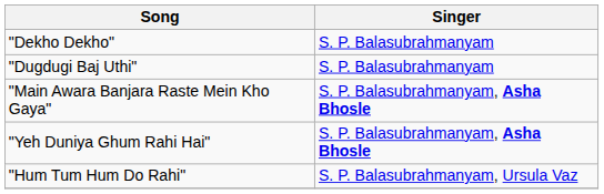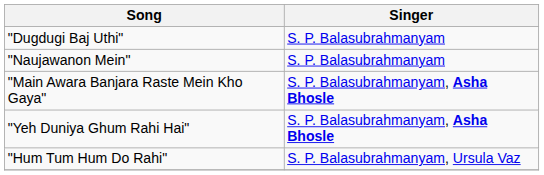 <table class="wikitable">
 <tr>
 <th>Song</th>
 <th>Singer</th>
 </tr>
 <tr>
-<td>"Dekho Dekho"</td>
+<td>"Dugdugi Baj Uthi"</td>
 <td><a href='#'>S. P. Balasubrahmanyam</a></td>
 </tr>
 <tr>
-<td>"Dugdugi Baj Uthi"</td>
+<td>"Naujawanon Mein"</td>
 <td><a href='#'>S. P. Balasubrahmanyam</a></td>
 </tr>
 <tr>
 <td>"Main Awara Banjara Raste Mein Kho Gaya"</td>
 <td><a href='#'>S. P. Balasubrahmanyam</a>, <strong><a href='#'>Asha Bhosle</a></strong></td>
 </tr>
 <tr>
 <td>"Yeh Duniya Ghum Rahi Hai"</td>
 <td><a href='#'>S. P. Balasubrahmanyam</a>, <strong><a href='#'>Asha Bhosle</a></strong></td>
 </tr>
 <tr>
 <td>"Hum Tum Hum Do Rahi"</td>
 <td><a href='#'>S. P. Balasubrahmanyam</a>, <a href='#'>Ursula Vaz</a></td>
 </tr>
 <tr>
 </tr>
 </table>
